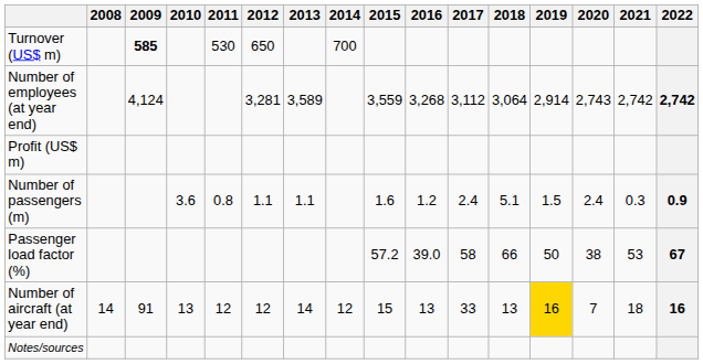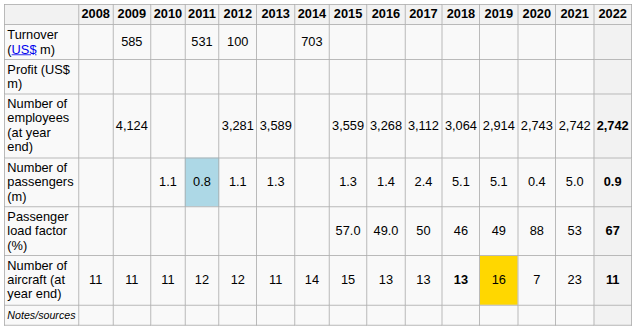 <table class="wikitable" style="margin:0.5em auto;text-align:center">
 <tr>
 <th></th>
 <th>2008</th>
 <th>2009</th>
 <th>2010</th>
 <th>2011</th>
 <th>2012</th>
 <th>2013</th>
 <th>2014</th>
 <th>2015</th>
 <th>2016</th>
 <th>2017</th>
 <th>2018</th>
 <th>2019</th>
 <th>2020</th>
 <th>2021</th>
 <th>2022</th>
 </tr>
 <tr>
 <td style="text-align:left;">Turnover (<a href='#'>US$</a> m)</td>
 <td></td>
-<td><strong>585</strong></td>
+<td>585</td>
 <td></td>
-<td>530</td>
-<td>650</td>
+<td>531</td>
+<td>100</td>
 <td></td>
-<td>700</td>
+<td>703</td>
+<td></td>
+<td></td>
+<td></td>
+<td></td>
+<td></td>
+<td></td>
+<td></td>
+<th></th>
+</tr>
+<tr>
+<td style="text-align:left;">Profit (US$ m)</td>
+<td></td>
+<td></td>
+<td></td>
+<td></td>
+<td></td>
+<td></td>
+<td></td>
 <td></td>
 <td></td>
 <td></td>
 <td></td>
 <td></td>
 <td></td>
 <td></td>
 <th></th>
 </tr>
 <tr>
 <td style="text-align:left;">Number of employees (at year end)</td>
 <td></td>
 <td>4,124</td>
 <td></td>
 <td></td>
 <td>3,281</td>
 <td>3,589</td>
 <td></td>
 <td>3,559</td>
 <td>3,268</td>
 <td>3,112</td>
 <td>3,064</td>
 <td>2,914</td>
 <td>2,743</td>
 <td>2,742</td>
 <th>2,742</th>
 </tr>
 <tr>
-<td style="text-align:left;">Profit (US$ m)</td>
-<td></td>
-<td></td>
-<td></td>
-<td></td>
-<td></td>
-<td></td>
-<td></td>
-<td></td>
-<td></td>
-<td></td>
-<td></td>
-<td></td>
-<td></td>
-<td></td>
-<th></th>
-</tr>
-<tr>
 <td style="text-align:left;">Number of passengers (m)</td>
 <td></td>
 <td></td>
-<td>3.6</td>
-<td>0.8</td>
 <td>1.1</td>
+<td style="background: lightblue;">0.8</td>
 <td>1.1</td>
+<td>1.3</td>
 <td></td>
-<td>1.6</td>
-<td>1.2</td>
+<td>1.3</td>
+<td>1.4</td>
 <td>2.4</td>
 <td>5.1</td>
-<td>1.5</td>
-<td>2.4</td>
-<td>0.3</td>
+<td>5.1</td>
+<td>0.4</td>
+<td>5.0</td>
 <th>0.9</th>
 </tr>
 <tr>
 <td style="text-align:left;">Passenger load factor (%)</td>
 <td></td>
 <td></td>
 <td></td>
 <td></td>
 <td></td>
 <td></td>
 <td></td>
-<td>57.2</td>
-<td>39.0</td>
-<td>58</td>
-<td>66</td>
+<td>57.0</td>
+<td>49.0</td>
 <td>50</td>
-<td>38</td>
+<td>46</td>
+<td>49</td>
+<td>88</td>
 <td>53</td>
 <th>67</th>
 </tr>
 <tr>
 <td style="text-align:left;">Number of aircraft (at year end)</td>
-<td>14</td>
-<td>91</td>
-<td>13</td>
+<td>11</td>
+<td>11</td>
+<td>11</td>
 <td>12</td>
 <td>12</td>
+<td>11</td>
 <td>14</td>
-<td>12</td>
 <td>15</td>
 <td>13</td>
-<td>33</td>
 <td>13</td>
+<td><strong>13</strong></td>
 <td style="background: gold;">16</td>
 <td>7</td>
-<td>18</td>
-<th>16</th>
+<td>23</td>
+<th>11</th>
 </tr>
 <tr>
 <td style="text-align:left;"><small><em>Notes/sources</em></small></td>
 <td></td>
 <td></td>
 <td></td>
 <td></td>
 <td></td>
 <td></td>
 <td></td>
 <td><br></td>
 <td><br></td>
 <td align=center></td>
 <td align=center></td>
 <td></td>
 <td></td>
 <td></td>
 <th></th>
 </tr>
 </table>
